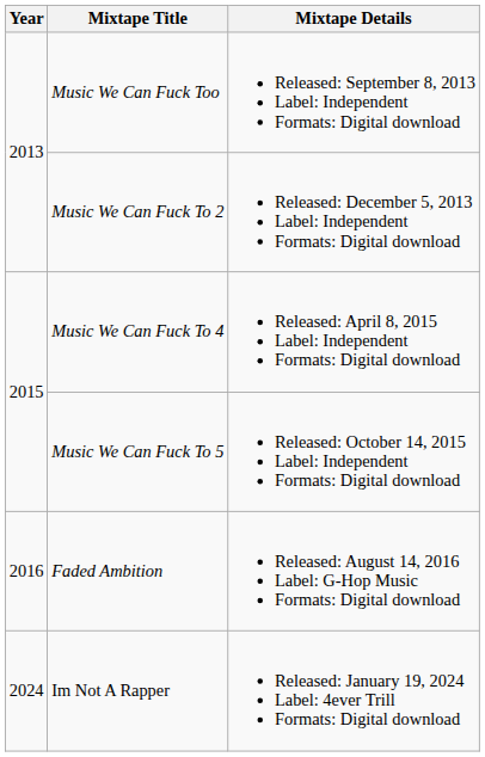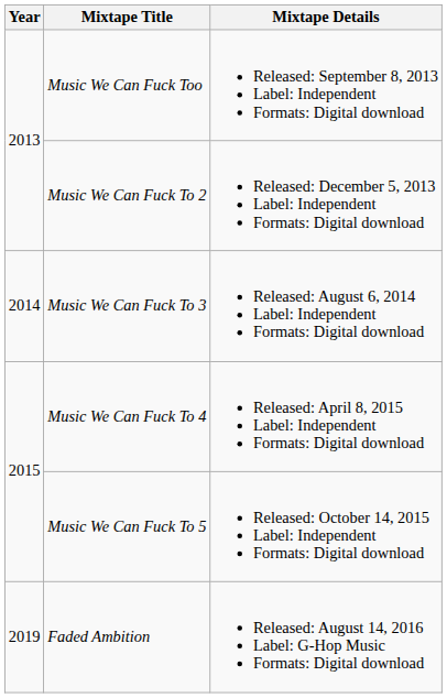 <table class="wikitable">
 <tr>
 <th>Year</th>
 <th>Mixtape Title</th>
 <th>Mixtape Details</th>
 </tr>
 <tr>
 <td rowspan="2">2013</td>
 <td><em>Music We Can Fuck Too</em></td>
 <td><br><ul><li>Released: September 8, 2013</li><li>Label: Independent</li><li>Formats: Digital download</li></ul></td>
 </tr>
 <tr>
 <td><em>Music We Can Fuck To 2</em></td>
 <td><br><ul><li>Released: December 5, 2013</li><li>Label: Independent</li><li>Formats: Digital download</li></ul></td>
 </tr>
 <tr>
+<td>2014</td>
+<td><em>Music We Can Fuck To 3</em></td>
+<td><br><ul><li>Released: August 6, 2014</li><li>Label: Independent</li><li>Formats: Digital download</li></ul></td>
+</tr>
+<tr>
 <td rowspan="2">2015</td>
 <td><em>Music We Can Fuck To 4</em></td>
 <td><br><ul><li>Released: April 8, 2015</li><li>Label: Independent</li><li>Formats: Digital download</li></ul></td>
 </tr>
 <tr>
 <td><em>Music We Can Fuck To 5</em></td>
 <td><br><ul><li>Released: October 14, 2015</li><li>Label: Independent</li><li>Formats: Digital download</li></ul></td>
 </tr>
 <tr>
-<td>2016</td>
+<td>2019</td>
 <td><em>Faded Ambition</em></td>
 <td><br><ul><li>Released: August 14, 2016</li><li>Label: G-Hop Music</li><li>Formats: Digital download</li></ul></td>
 </tr>
-<tr>
-<td>2024</td>
-<td>Im Not A Rapper</td>
-<td><br><ul><li>Released: January 19, 2024</li><li>Label: 4ever Trill</li><li>Formats: Digital download</li></ul></td>
-</tr>
 </table>
